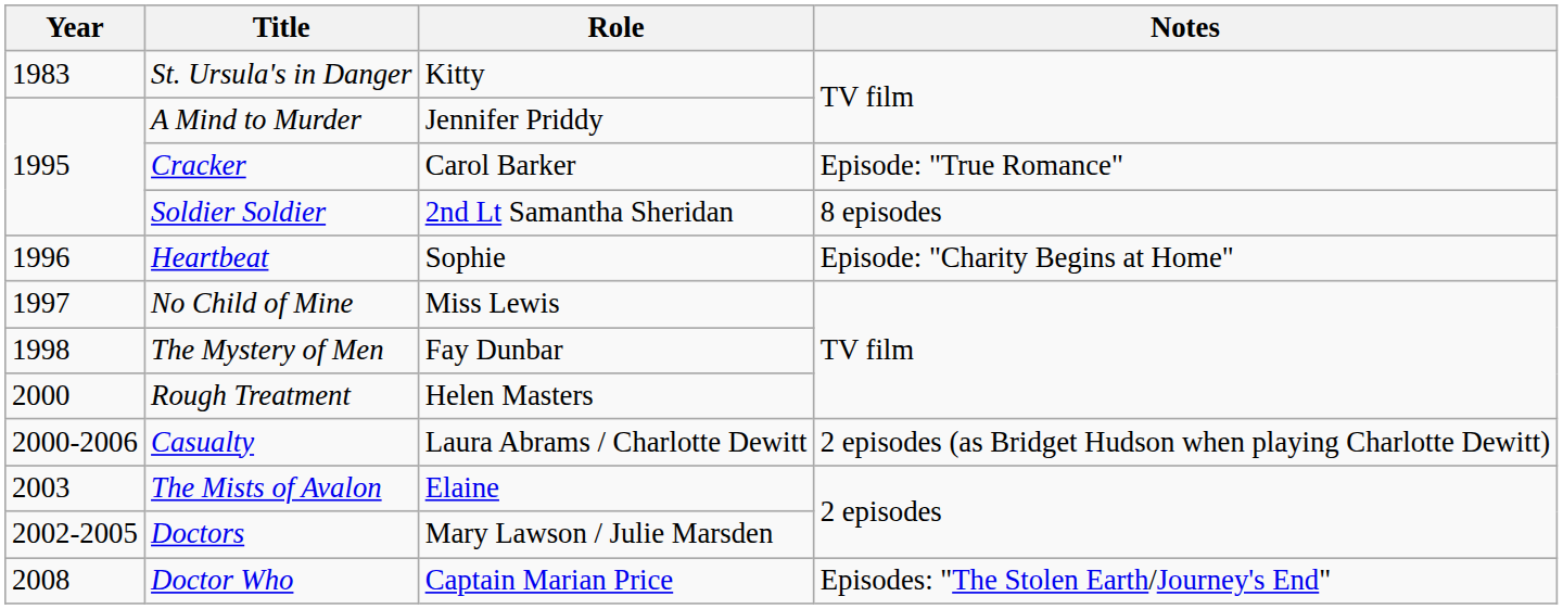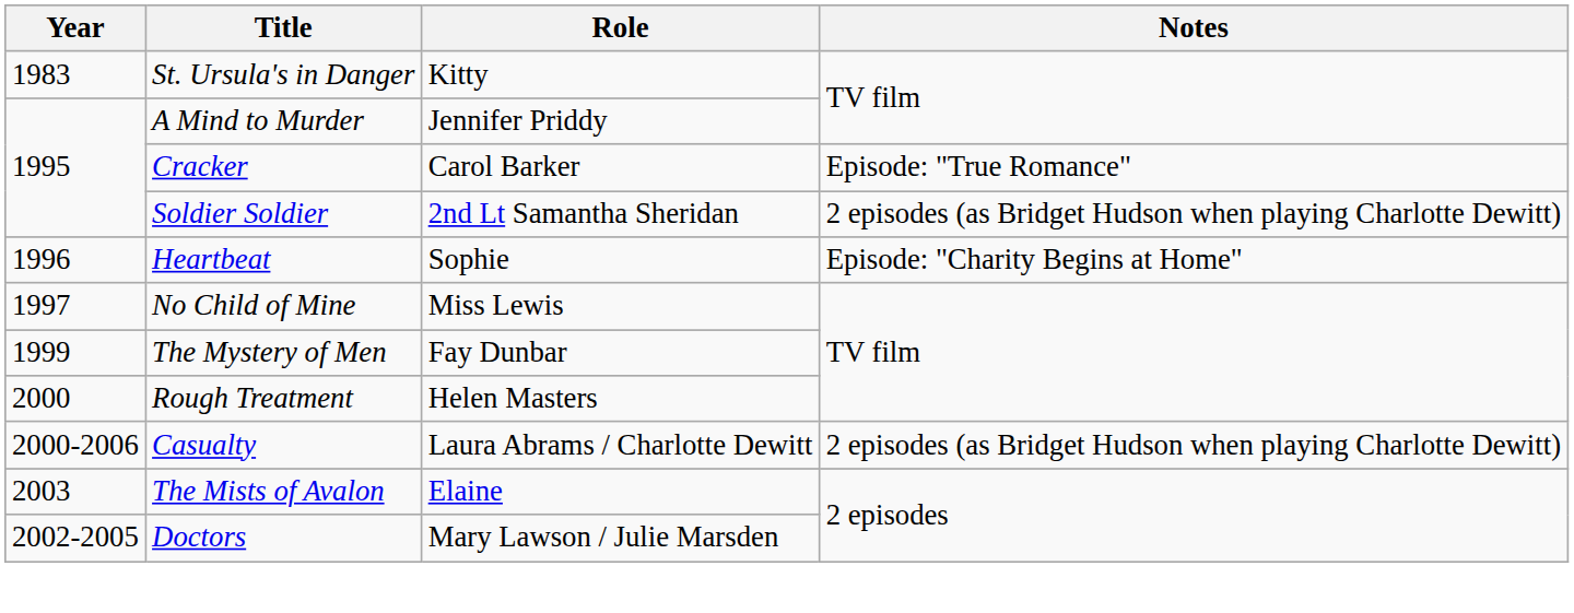 <table class="wikitable">
 <tr>
 <th>Year</th>
 <th>Title</th>
 <th>Role</th>
 <th>Notes</th>
 </tr>
 <tr>
 <td>1983</td>
 <td><em>St. Ursula's in Danger</em></td>
 <td>Kitty</td>
 <td rowspan="2">TV film</td>
 </tr>
 <tr>
 <td rowspan="3">1995</td>
 <td><em>A Mind to Murder</em></td>
 <td>Jennifer Priddy</td>
 </tr>
 <tr>
 <td><em><a href='#'>Cracker</a></em></td>
 <td>Carol Barker</td>
 <td>Episode: "True Romance"</td>
 </tr>
 <tr>
 <td><em><a href='#'>Soldier Soldier</a></em></td>
 <td><a href='#'>2nd Lt</a> Samantha Sheridan</td>
-<td>8 episodes</td>
+<td>2 episodes (as Bridget Hudson when playing Charlotte Dewitt)</td>
 </tr>
 <tr>
 <td>1996</td>
 <td><em><a href='#'>Heartbeat</a></em></td>
 <td>Sophie</td>
 <td>Episode: "Charity Begins at Home"</td>
 </tr>
 <tr>
 <td>1997</td>
 <td><em>No Child of Mine</em></td>
 <td>Miss Lewis</td>
 <td rowspan="3">TV film</td>
 </tr>
 <tr>
-<td>1998</td>
+<td>1999</td>
 <td><em>The Mystery of Men</em></td>
 <td>Fay Dunbar</td>
 </tr>
 <tr>
 <td>2000</td>
 <td><em>Rough Treatment</em></td>
 <td>Helen Masters</td>
 </tr>
 <tr>
 <td>2000-2006</td>
 <td><em><a href='#'>Casualty</a></em></td>
 <td>Laura Abrams / Charlotte Dewitt</td>
 <td>2 episodes (as Bridget Hudson when playing Charlotte Dewitt)</td>
 </tr>
 <tr>
 <td>2003</td>
 <td><em><a href='#'>The Mists of Avalon</a></em></td>
 <td><a href='#'>Elaine</a></td>
 <td rowspan="2">2 episodes</td>
 </tr>
 <tr>
 <td>2002-2005</td>
 <td><em><a href='#'>Doctors</a></em></td>
 <td>Mary Lawson / Julie Marsden</td>
 </tr>
-<tr>
-<td>2008</td>
-<td><em><a href='#'>Doctor Who</a></em></td>
-<td><a href='#'>Captain Marian Price</a></td>
-<td>Episodes: "<a href='#'>The Stolen Earth</a>/<a href='#'>Journey's End</a>"</td>
-</tr>
 </table>
